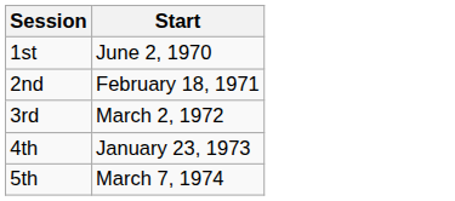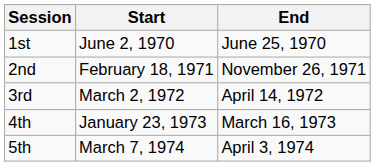 <table class="wikitable">
 <tr>
 <th>Session</th>
 <th>Start</th>
+<th>End</th>
 </tr>
 <tr>
 <td>1st</td>
 <td>June 2, 1970</td>
+<td>June 25, 1970</td>
 </tr>
 <tr>
 <td>2nd</td>
 <td>February 18, 1971</td>
+<td>November 26, 1971</td>
 </tr>
 <tr>
 <td>3rd</td>
 <td>March 2, 1972</td>
+<td>April 14, 1972</td>
 </tr>
 <tr>
 <td>4th</td>
 <td>January 23, 1973</td>
+<td>March 16, 1973</td>
 </tr>
 <tr>
 <td>5th</td>
 <td>March 7, 1974</td>
+<td>April 3, 1974</td>
 </tr>
 </table>
